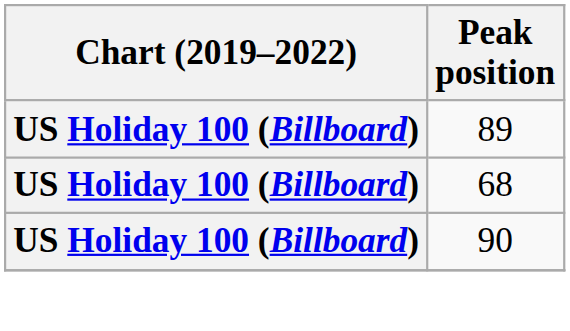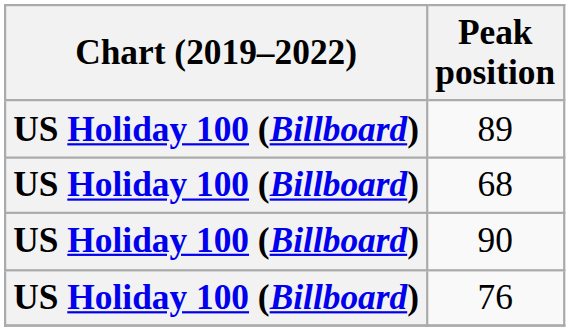 <table class="wikitable sortable plainrowheaders">
 <tr>
 <th scope="col">Chart (2019–2022)</th>
 <th scope="col">Peak<br>position</th>
 </tr>
 <tr>
 <th scope="row">US <a href='#'>Holiday 100</a> (<em><a href='#'>Billboard</a></em>)</th>
 <td style="text-align:center;">89</td>
 </tr>
 <tr>
 <th scope="row">US <a href='#'>Holiday 100</a> (<em><a href='#'>Billboard</a></em>)</th>
 <td style="text-align:center;">68</td>
 </tr>
 <tr>
 <th scope="row">US <a href='#'>Holiday 100</a> (<em><a href='#'>Billboard</a></em>)</th>
 <td style="text-align:center;">90</td>
 </tr>
 <tr>
+<th scope="row">US <a href='#'>Holiday 100</a> (<em><a href='#'>Billboard</a></em>)</th>
+<td style="text-align:center;">76</td>
+</tr>
+<tr>
 </tr>
 </table>
